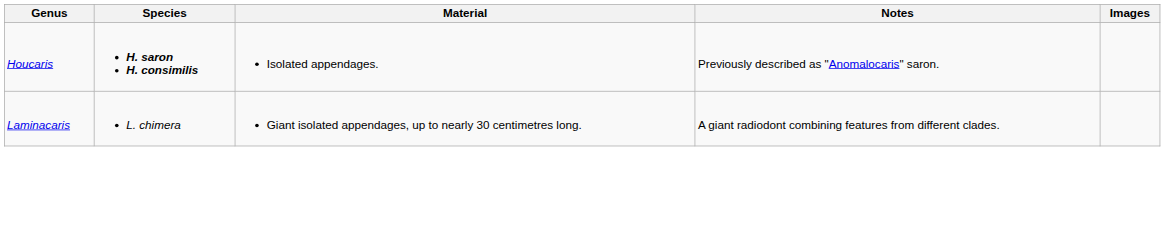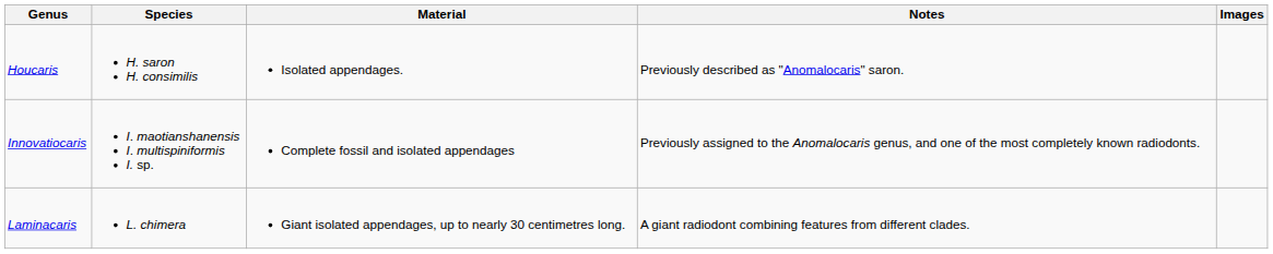 <table class="wikitable" style="margin:auto;width:100%;">
 <tr>
 <th>Genus</th>
 <th>Species</th>
 <th>Material</th>
 <th>Notes</th>
 <th>Images</th>
 </tr>
 <tr>
 <td><br><em><a href='#'>Houcaris</a></em></td>
-<td><strong><br><ul><li><em>H. saron</em></li><li><em>H. consimilis</em></li></ul></strong></td>
+<td><br><ul><li><em>H. saron</em></li><li><em>H. consimilis</em></li></ul></td>
 <td><br><ul><li>Isolated appendages.</li></ul></td>
 <td><br>Previously described as "<a href='#'>Anomalocaris</a>" saron.</td>
 <td><br></td>
+</tr>
+<tr>
+<td><em><a href='#'>Innovatiocaris</a></em></td>
+<td><br><ul><li><em>I</em>. <em>maotianshanensis</em></li><li><em>I</em>. <em>multispiniformis</em></li><li><em>I.</em> sp.</li></ul></td>
+<td><br><ul><li>Complete fossil and isolated appendages</li></ul></td>
+<td>Previously assigned to the <em>Anomalocaris</em> genus, and one of the most completely known radiodonts.</td>
+<td></td>
 </tr>
 <tr>
 <td><br><em><a href='#'>Laminacaris</a></em></td>
 <td><br><ul><li><em>L. chimera</em></li></ul></td>
 <td><br><ul><li>Giant isolated appendages, up to nearly 30 centimetres long.</li></ul></td>
 <td><br>A giant radiodont combining features from different clades.</td>
 <td><br></td>
 </tr>
 </table>
